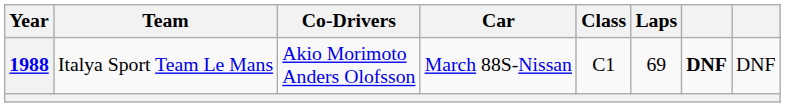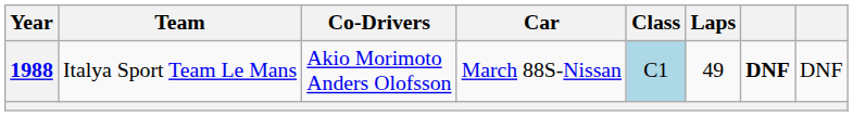 <table class="wikitable" style="text-align:center; font-size:90%">
 <tr>
 <th>Year</th>
 <th>Team</th>
 <th>Co-Drivers</th>
 <th>Car</th>
 <th>Class</th>
 <th>Laps</th>
 <th></th>
 <th></th>
 </tr>
 <tr>
 <th><a href='#'>1988</a></th>
 <td align="left"> Italya Sport <a href='#'>Team Le Mans</a></td>
 <td align="left"> <a href='#'>Akio Morimoto</a><br> <a href='#'>Anders Olofsson</a></td>
 <td align="left"><a href='#'>March</a> 88S-<a href='#'>Nissan</a></td>
-<td>C1</td>
-<td>69</td>
+<td style="background: lightblue;">C1</td>
+<td>49</td>
 <td><strong>DNF</strong></td>
 <td>DNF</td>
 </tr>
 <tr>
 <th colspan="8"></th>
 </tr>
 </table>
